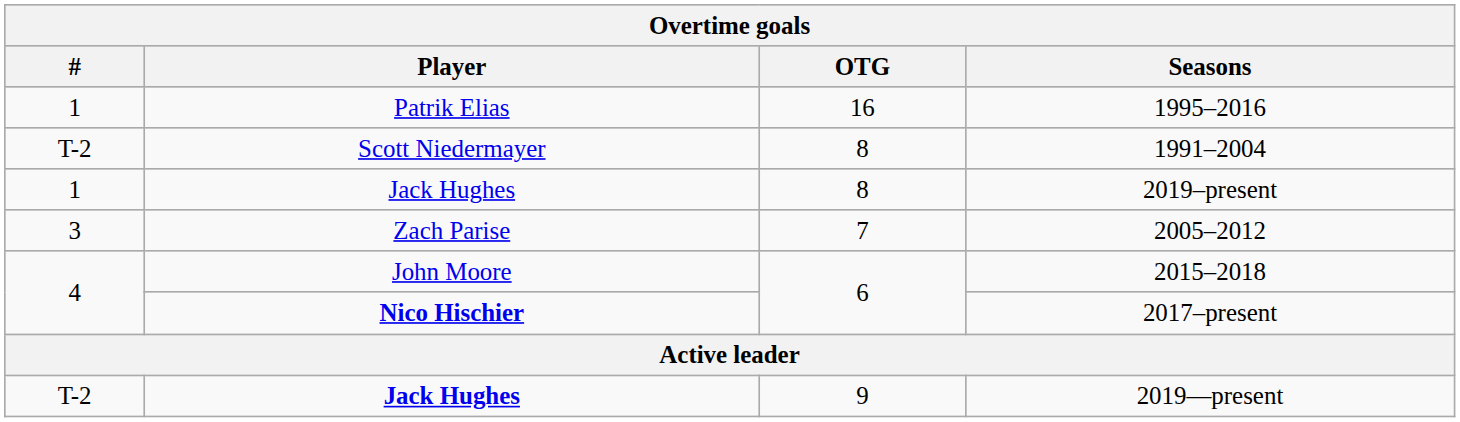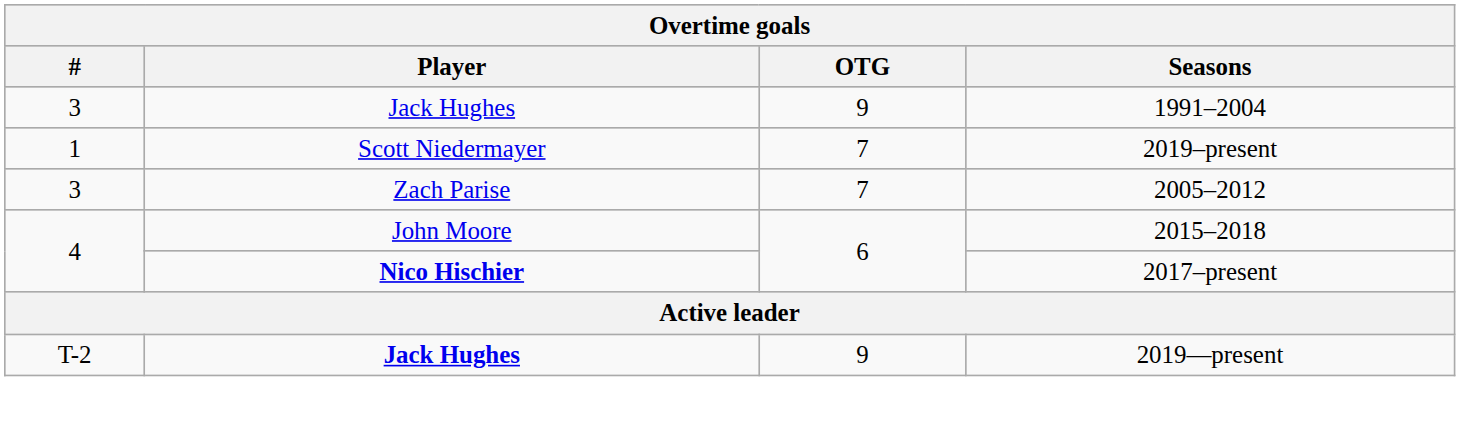 <table class="wikitable" style="text-align: center; font-size: 95%" width="70%">
 <tr>
 <th colspan="4">Overtime goals</th>
 </tr>
 <tr>
 <th>#</th>
 <th>Player</th>
 <th>OTG</th>
 <th>Seasons</th>
 </tr>
 <tr>
-<td>1</td>
-<td><a href='#'>Patrik Elias</a></td>
-<td>16</td>
-<td>1995–2016</td>
-</tr>
-<tr>
-<td>T-2</td>
-<td><a href='#'>Scott Niedermayer</a></td>
-<td>8</td>
+<td>3</td>
+<td><a href='#'>Jack Hughes</a></td>
+<td>9</td>
 <td>1991–2004</td>
 </tr>
 <tr>
 <td>1</td>
-<td><a href='#'>Jack Hughes</a></td>
-<td>8</td>
+<td><a href='#'>Scott Niedermayer</a></td>
+<td>7</td>
 <td>2019–present</td>
 </tr>
 <tr>
 <td>3</td>
 <td><a href='#'>Zach Parise</a></td>
 <td>7</td>
 <td>2005–2012</td>
 </tr>
 <tr>
 <td rowspan="2">4</td>
 <td><a href='#'>John Moore</a></td>
 <td rowspan="2">6</td>
 <td>2015–2018</td>
 </tr>
 <tr>
 <td><strong><a href='#'>Nico Hischier</a></strong></td>
 <td>2017–present</td>
 </tr>
 <tr>
 <th colspan="4">Active leader</th>
 </tr>
 <tr>
 <td>T-2</td>
 <td><strong><a href='#'>Jack Hughes</a></strong></td>
 <td>9</td>
 <td>2019—present</td>
 </tr>
 </table>
